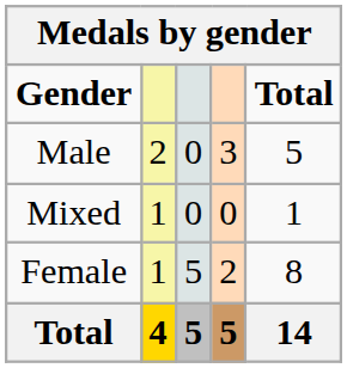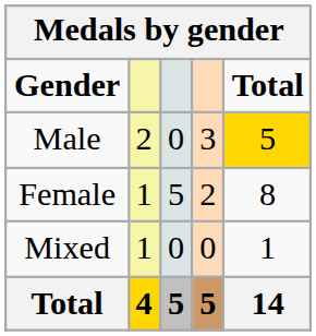 <table class="wikitable" style="text-align:center; font-size:85%; float:right">
 <tr style="background:#efefef;">
 <th colspan=5><strong>Medals by gender</strong></th>
 </tr>
 <tr>
 <td><strong>Gender</strong></td>
 <td style="background:#f7f6a8;"></td>
 <td style="background:#dce5e5;"></td>
 <td style="background:#ffdab9;"></td>
 <td><strong>Total</strong></td>
 </tr>
 <tr>
 <td>Male</td>
 <td style="background:#F7F6A8;">2</td>
 <td style="background:#DCE5E5;">0</td>
 <td style="background:#FFDAB9;">3</td>
-<td>5</td>
+<td style="background: gold;">5</td>
+</tr>
+<tr>
+<td>Female</td>
+<td style="background:#F7F6A8;">1</td>
+<td style="background:#DCE5E5;">5</td>
+<td style="background:#FFDAB9;">2</td>
+<td>8</td>
 </tr>
 <tr>
 <td>Mixed</td>
 <td style="background:#F7F6A8;">1</td>
 <td style="background:#DCE5E5;">0</td>
 <td style="background:#FFDAB9;">0</td>
 <td>1</td>
 </tr>
 <tr>
-<td>Female</td>
-<td style="background:#F7F6A8;">1</td>
-<td style="background:#DCE5E5;">5</td>
-<td style="background:#FFDAB9;">2</td>
-<td>8</td>
-</tr>
-<tr>
 <th>Total</th>
 <th style="background:gold;">4</th>
 <th style="background:silver;">5</th>
 <th style="background:#c96;">5</th>
 <th>14</th>
 </tr>
 </table>
